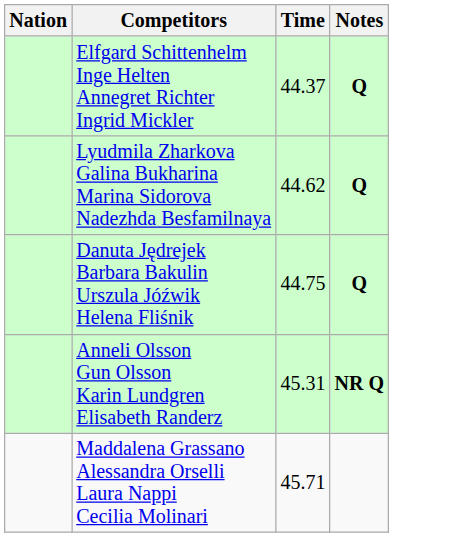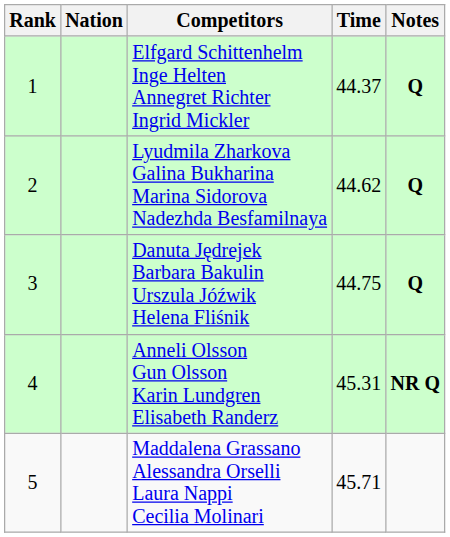 <table class="wikitable sortable" style="text-align:center">
 <tr>
+<th>Rank</th>
 <th>Nation</th>
 <th>Competitors</th>
 <th>Time</th>
 <th>Notes</th>
 </tr>
 <tr bgcolor=ccffcc>
+<td>1</td>
 <td align=left></td>
 <td align=left><a href='#'>Elfgard Schittenhelm</a><br><a href='#'>Inge Helten</a><br><a href='#'>Annegret Richter</a><br><a href='#'>Ingrid Mickler</a></td>
 <td>44.37</td>
 <td><strong>Q</strong></td>
 </tr>
 <tr bgcolor=ccffcc>
+<td>2</td>
 <td align=left></td>
 <td align=left><a href='#'>Lyudmila Zharkova</a><br><a href='#'>Galina Bukharina</a><br><a href='#'>Marina Sidorova</a><br><a href='#'>Nadezhda Besfamilnaya</a></td>
 <td>44.62</td>
 <td><strong>Q</strong></td>
 </tr>
 <tr bgcolor=ccffcc>
+<td>3</td>
 <td align=left></td>
 <td align=left><a href='#'>Danuta Jędrejek</a><br><a href='#'>Barbara Bakulin</a><br><a href='#'>Urszula Jóźwik</a><br><a href='#'>Helena Fliśnik</a></td>
 <td>44.75</td>
 <td><strong>Q</strong></td>
 </tr>
 <tr bgcolor=ccffcc>
+<td>4</td>
 <td align=left></td>
 <td align=left><a href='#'>Anneli Olsson</a><br><a href='#'>Gun Olsson</a><br><a href='#'>Karin Lundgren</a><br><a href='#'>Elisabeth Randerz</a></td>
 <td>45.31</td>
 <td><strong>NR Q</strong></td>
 </tr>
 <tr>
+<td>5</td>
 <td align=left></td>
 <td align=left><a href='#'>Maddalena Grassano</a><br><a href='#'>Alessandra Orselli</a><br><a href='#'>Laura Nappi</a><br><a href='#'>Cecilia Molinari</a></td>
 <td>45.71</td>
 <td></td>
 </tr>
 </table>
